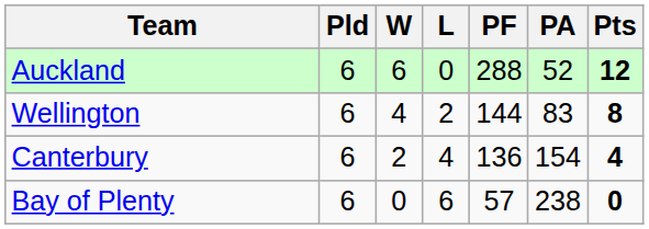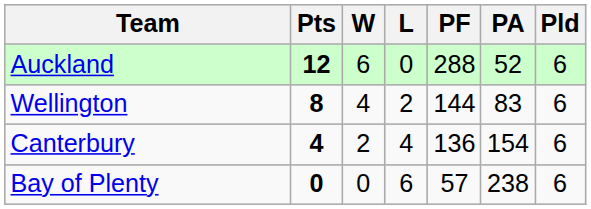 <table class="wikitable" style="text-align:center;">
 <tr>
 <th width=175>Team</th>
-<th width=20 abbr="Played">Pld</th>
+<th width=20 abbr="Points">Pts</th>
 <th width=20 abbr="Won">W</th>
 <th width=20 abbr="Lost">L</th>
 <th width=20 abbr="Points for">PF</th>
 <th width=20 abbr="Points against">PA</th>
-<th width=20 abbr="Points">Pts</th>
+<th width=20 abbr="Played">Pld</th>
 </tr>
 <tr style="background: #ccffcc;">
 <td style="text-align:left;"><a href='#'>Auckland</a></td>
-<td>6</td>
+<td><strong>12</strong></td>
 <td>6</td>
 <td>0</td>
 <td>288</td>
 <td>52</td>
-<td><strong>12</strong></td>
+<td>6</td>
 </tr>
 <tr>
 <td style="text-align:left;"><a href='#'>Wellington</a></td>
-<td>6</td>
+<td><strong>8</strong></td>
 <td>4</td>
 <td>2</td>
 <td>144</td>
 <td>83</td>
-<td><strong>8</strong></td>
+<td>6</td>
 </tr>
 <tr>
 <td style="text-align:left;"><a href='#'>Canterbury</a></td>
-<td>6</td>
+<td><strong>4</strong></td>
 <td>2</td>
 <td>4</td>
 <td>136</td>
 <td>154</td>
-<td><strong>4</strong></td>
+<td>6</td>
 </tr>
 <tr>
 <td style="text-align:left;"><a href='#'>Bay of Plenty</a></td>
-<td>6</td>
+<td><strong>0</strong></td>
 <td>0</td>
 <td>6</td>
 <td>57</td>
 <td>238</td>
-<td><strong>0</strong></td>
+<td>6</td>
 </tr>
 </table>
